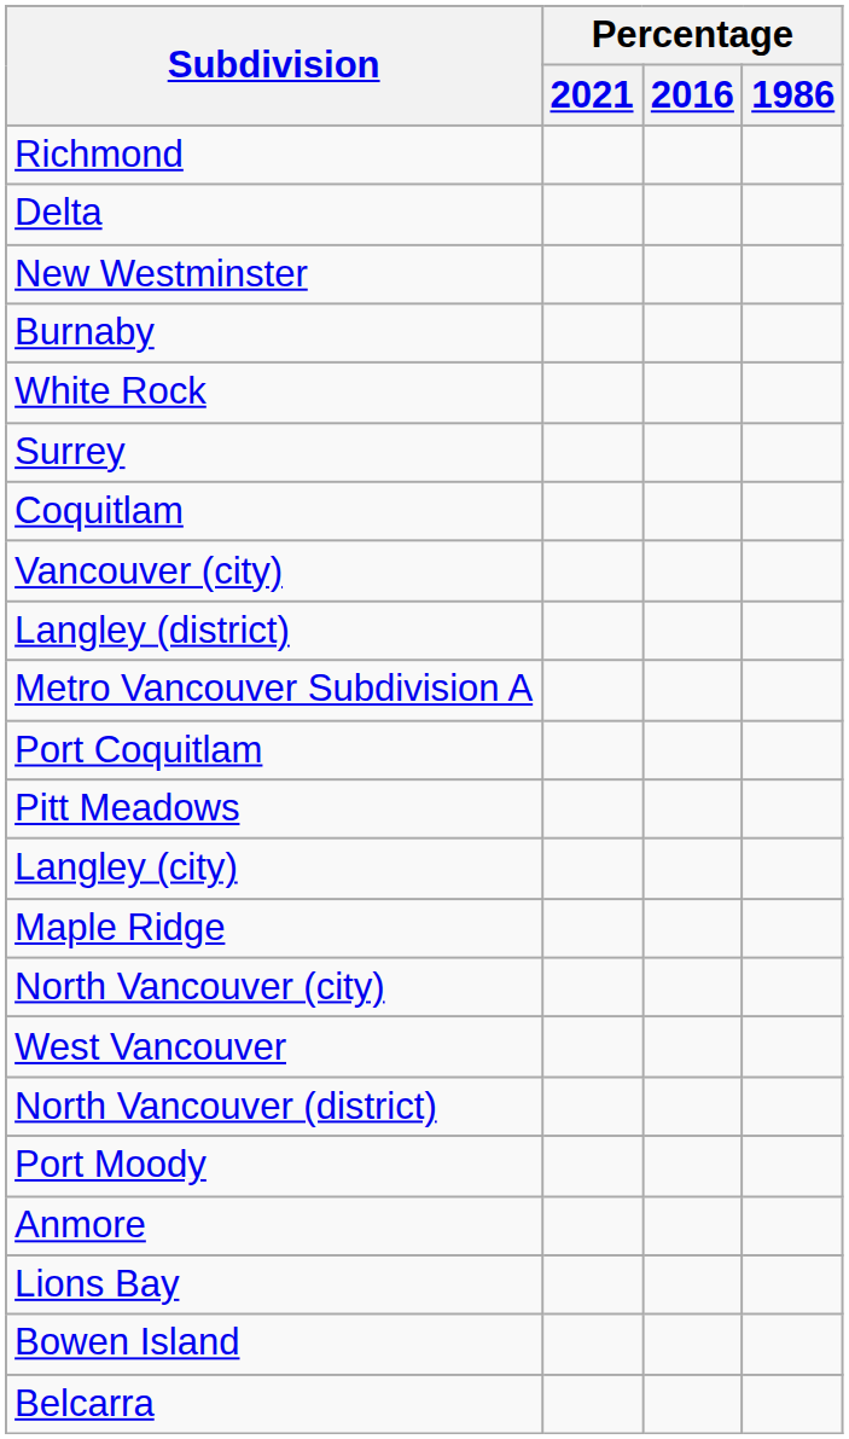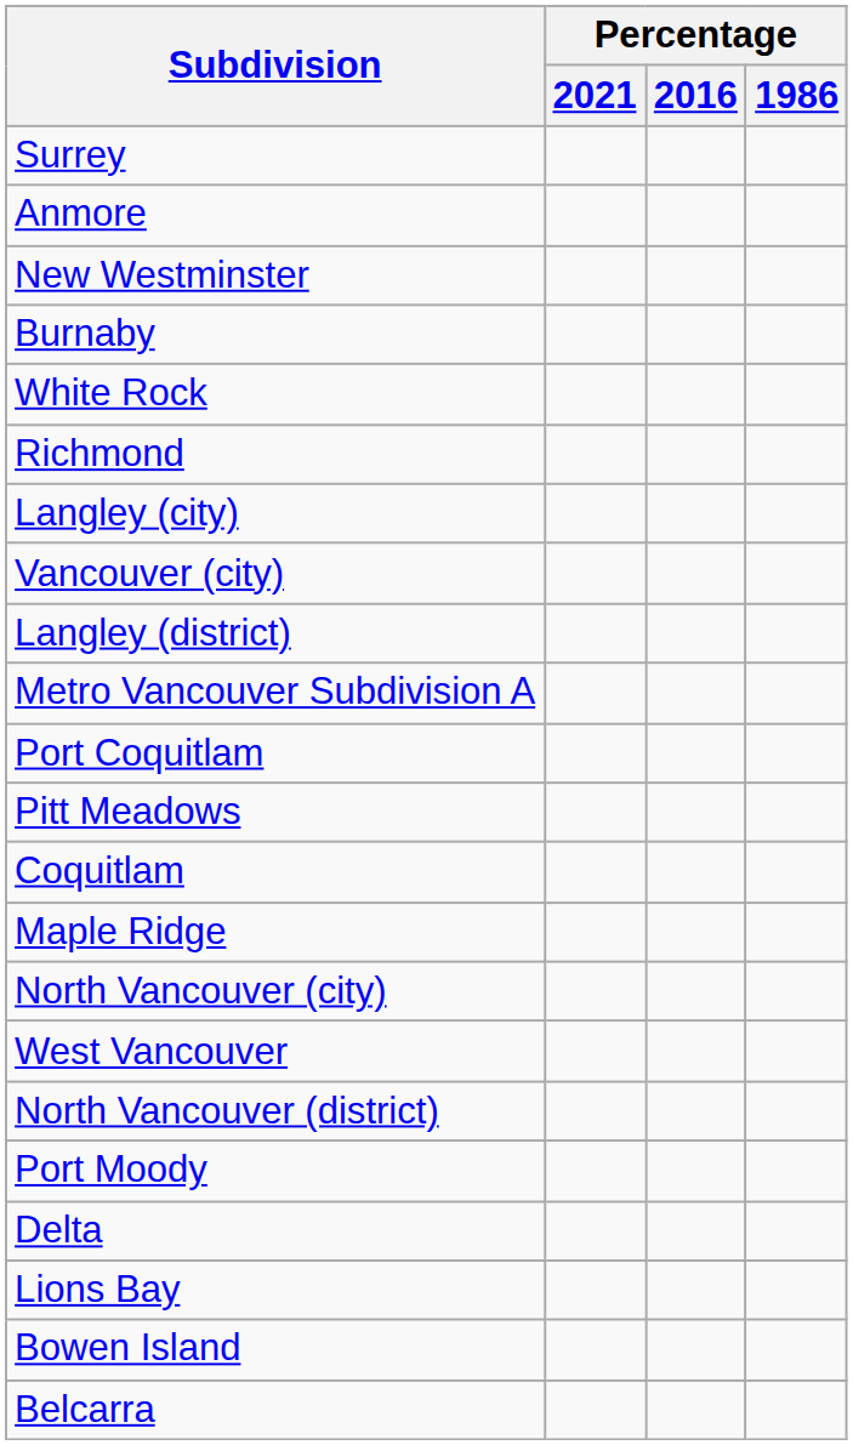 <table class="wikitable sortable">
 <tr>
 <th rowspan="2"><a href='#'>Subdivision</a></th>
 <th colspan="3">Percentage</th>
 </tr>
 <tr>
 <th><a href='#'>2021</a></th>
 <th><a href='#'>2016</a></th>
 <th><a href='#'>1986</a></th>
 </tr>
 <tr>
-<td><a href='#'>Richmond</a></td>
+<td><a href='#'>Surrey</a></td>
 <td></td>
 <td></td>
 <td></td>
 </tr>
 <tr>
-<td><a href='#'>Delta</a></td>
+<td><a href='#'>Anmore</a></td>
 <td></td>
 <td></td>
 <td></td>
 </tr>
 <tr>
 <td><a href='#'>New Westminster</a></td>
 <td></td>
 <td></td>
 <td></td>
 </tr>
 <tr>
 <td><a href='#'>Burnaby</a></td>
 <td></td>
 <td></td>
 <td></td>
 </tr>
 <tr>
 <td><a href='#'>White Rock</a></td>
 <td></td>
 <td></td>
 <td></td>
 </tr>
 <tr>
-<td><a href='#'>Surrey</a></td>
+<td><a href='#'>Richmond</a></td>
 <td></td>
 <td></td>
 <td></td>
 </tr>
 <tr>
-<td><a href='#'>Coquitlam</a></td>
+<td><a href='#'>Langley (city)</a></td>
 <td></td>
 <td></td>
 <td></td>
 </tr>
 <tr>
 <td><a href='#'>Vancouver (city)</a></td>
 <td></td>
 <td></td>
 <td></td>
 </tr>
 <tr>
 <td><a href='#'>Langley (district)</a></td>
 <td></td>
 <td></td>
 <td></td>
 </tr>
 <tr>
 <td><a href='#'>Metro Vancouver Subdivision A</a></td>
 <td></td>
 <td></td>
 <td></td>
 </tr>
 <tr>
 <td><a href='#'>Port Coquitlam</a></td>
 <td></td>
 <td></td>
 <td></td>
 </tr>
 <tr>
 <td><a href='#'>Pitt Meadows</a></td>
 <td></td>
 <td></td>
 <td></td>
 </tr>
 <tr>
-<td><a href='#'>Langley (city)</a></td>
+<td><a href='#'>Coquitlam</a></td>
 <td></td>
 <td></td>
 <td></td>
 </tr>
 <tr>
 <td><a href='#'>Maple Ridge</a></td>
 <td></td>
 <td></td>
 <td></td>
 </tr>
 <tr>
 <td><a href='#'>North Vancouver (city)</a></td>
 <td></td>
 <td></td>
 <td></td>
 </tr>
 <tr>
 <td><a href='#'>West Vancouver</a></td>
 <td></td>
 <td></td>
 <td></td>
 </tr>
 <tr>
 <td><a href='#'>North Vancouver (district)</a></td>
 <td></td>
 <td></td>
 <td></td>
 </tr>
 <tr>
 <td><a href='#'>Port Moody</a></td>
 <td></td>
 <td></td>
 <td></td>
 </tr>
 <tr>
-<td><a href='#'>Anmore</a></td>
+<td><a href='#'>Delta</a></td>
 <td></td>
 <td></td>
 <td></td>
 </tr>
 <tr>
 <td><a href='#'>Lions Bay</a></td>
 <td></td>
 <td></td>
 <td></td>
 </tr>
 <tr>
 <td><a href='#'>Bowen Island</a></td>
 <td></td>
 <td></td>
 <td></td>
 </tr>
 <tr>
 <td><a href='#'>Belcarra</a></td>
 <td></td>
 <td></td>
 <td></td>
 </tr>
 </table>
